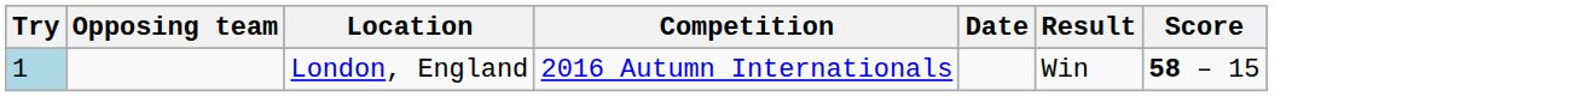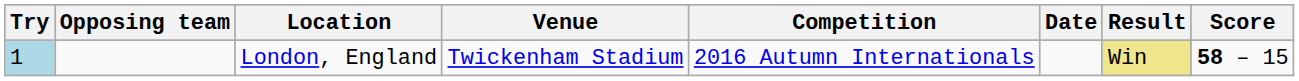 <table class="wikitable" style="font-size:100%">
 <tr>
 <th>Try</th>
 <th>Opposing team</th>
 <th>Location</th>
+<th>Venue</th>
 <th>Competition</th>
 <th>Date</th>
 <th>Result</th>
 <th>Score</th>
 </tr>
 <tr>
 <td style="background: lightblue;">1</td>
 <td></td>
 <td><a href='#'>London</a>, England</td>
+<td><a href='#'>Twickenham Stadium</a></td>
 <td><a href='#'>2016 Autumn Internationals</a></td>
 <td></td>
-<td>Win</td>
+<td style="background: khaki;">Win</td>
 <td><strong>58</strong> – 15</td>
 </tr>
 </table>
